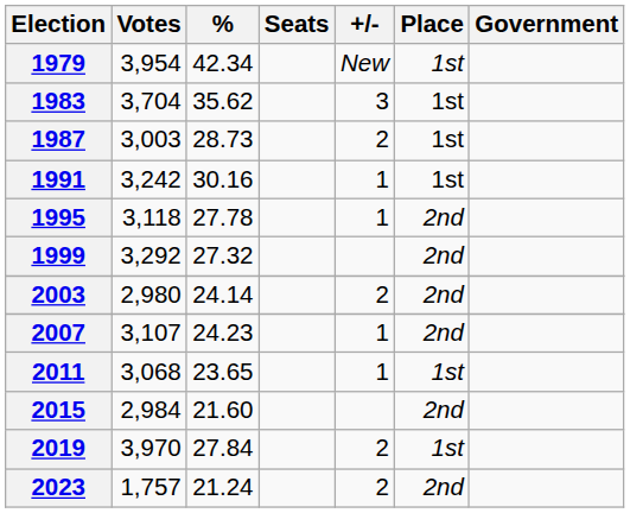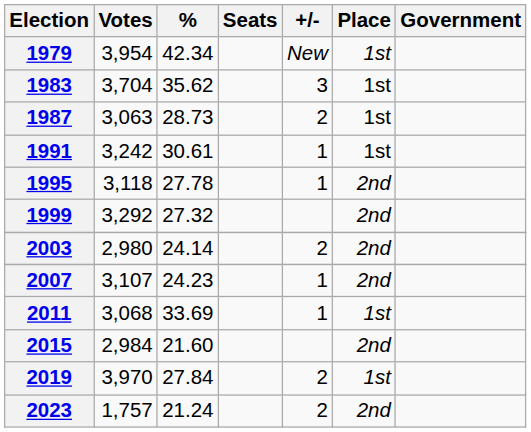 <table class="wikitable" style="text-align:right;">
 <tr>
 <th>Election</th>
 <th>Votes</th>
 <th>%</th>
 <th>Seats</th>
 <th>+/-</th>
 <th>Place</th>
 <th>Government</th>
 </tr>
 <tr>
 <th><a href='#'>1979</a></th>
 <td>3,954</td>
 <td>42.34</td>
 <td></td>
 <td><em>New</em></td>
 <td><em>1st</em></td>
 <td></td>
 </tr>
 <tr>
 <th><a href='#'>1983</a></th>
 <td>3,704</td>
 <td>35.62</td>
 <td></td>
 <td>3</td>
 <td>1st</td>
 <td></td>
 </tr>
 <tr>
 <th><a href='#'>1987</a></th>
-<td>3,003</td>
+<td>3,063</td>
 <td>28.73</td>
 <td></td>
 <td>2</td>
 <td>1st</td>
 <td></td>
 </tr>
 <tr>
 <th><a href='#'>1991</a></th>
 <td>3,242</td>
-<td>30.16</td>
+<td>30.61</td>
 <td></td>
 <td>1</td>
 <td>1st</td>
 <td></td>
 </tr>
 <tr>
 <th><a href='#'>1995</a></th>
 <td>3,118</td>
 <td>27.78</td>
 <td></td>
 <td>1</td>
 <td><em>2nd</em></td>
 <td></td>
 </tr>
 <tr>
 <th><a href='#'>1999</a></th>
 <td>3,292</td>
 <td>27.32</td>
 <td></td>
 <td></td>
 <td><em>2nd</em></td>
 <td></td>
 </tr>
 <tr>
 </tr>
 <tr>
 <th><a href='#'>2003</a></th>
 <td>2,980</td>
 <td>24.14</td>
 <td></td>
 <td>2</td>
 <td><em>2nd</em></td>
 <td></td>
 </tr>
 <tr>
 </tr>
 <tr>
 <th><a href='#'>2007</a></th>
 <td>3,107</td>
 <td>24.23</td>
 <td></td>
 <td>1</td>
 <td><em>2nd</em></td>
 <td></td>
 </tr>
 <tr>
 <th><a href='#'>2011</a></th>
 <td>3,068</td>
-<td>23.65</td>
+<td>33.69</td>
 <td></td>
 <td>1</td>
 <td><em>1st</em></td>
 <td></td>
 </tr>
 <tr>
 <th><a href='#'>2015</a></th>
 <td>2,984</td>
 <td>21.60</td>
 <td></td>
 <td></td>
 <td><em>2nd</em></td>
 <td></td>
 </tr>
 <tr>
 <th><a href='#'>2019</a></th>
 <td>3,970</td>
 <td>27.84</td>
 <td></td>
 <td>2</td>
 <td><em>1st</em></td>
 <td></td>
 </tr>
 <tr>
 <th><a href='#'>2023</a></th>
 <td>1,757</td>
 <td>21.24</td>
 <td></td>
 <td>2</td>
 <td><em>2nd</em></td>
 <td></td>
 </tr>
 </table>
